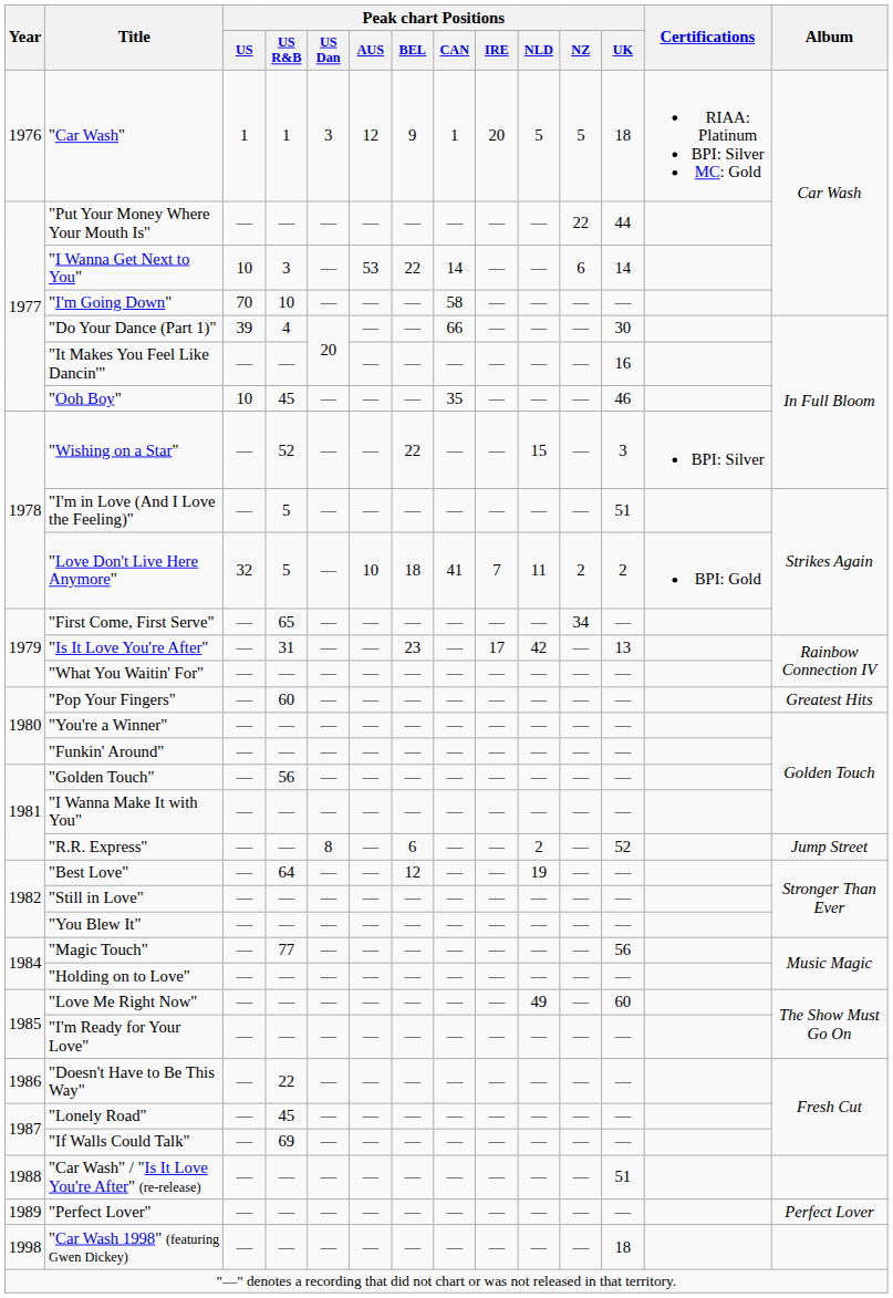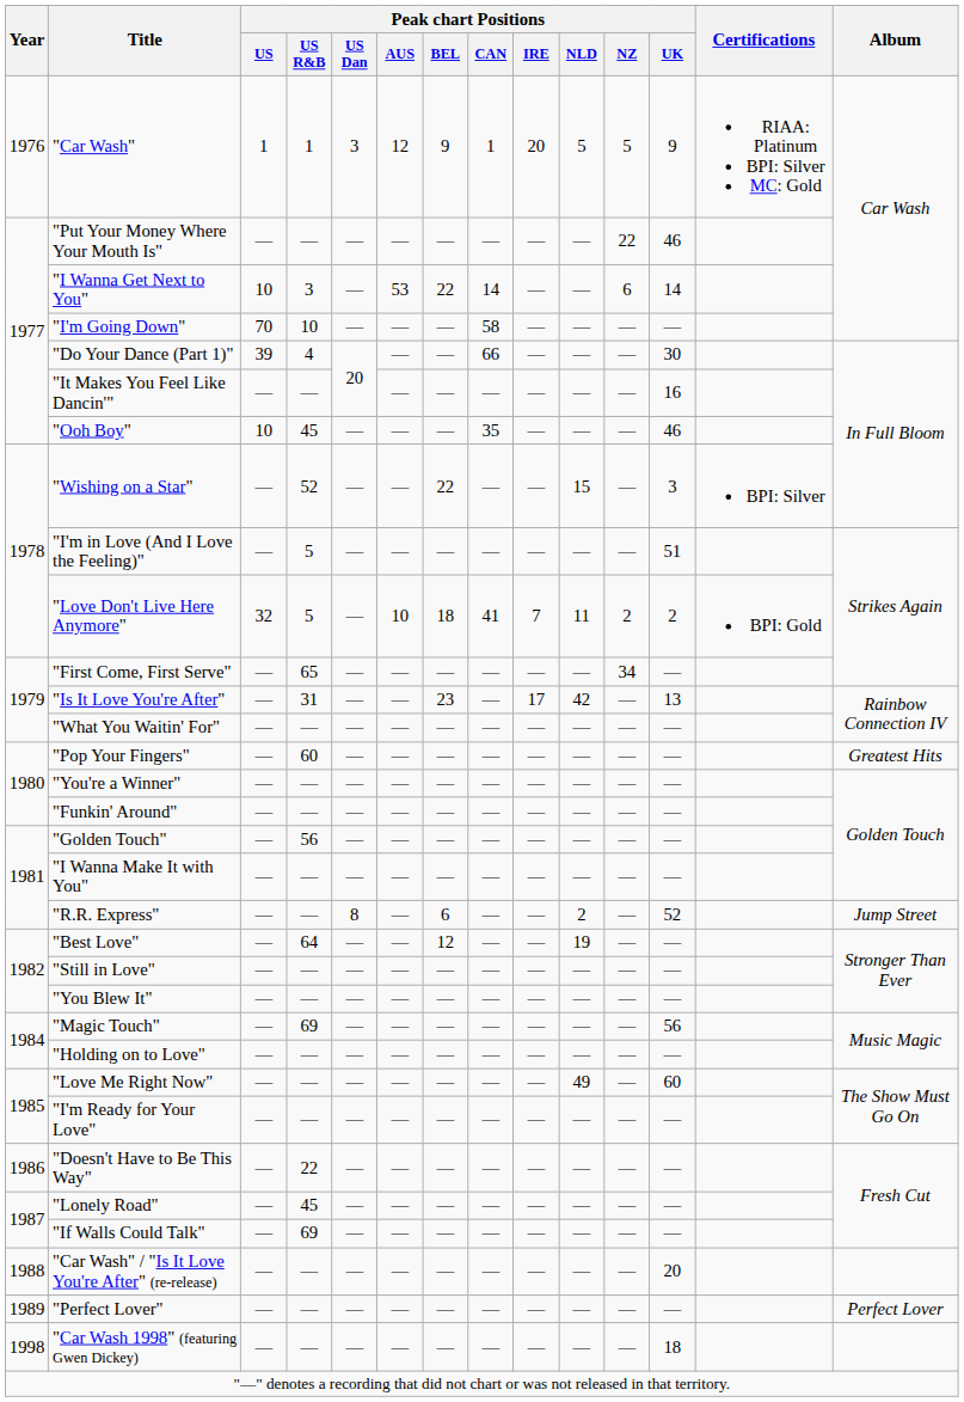 <table class="wikitable" style="text-align:center;">
 <tr>
 <th rowspan="2">Year</th>
 <th rowspan="2">Title</th>
 <th colspan="10">Peak chart Positions</th>
 <th rowspan="2"><a href='#'>Certifications</a></th>
 <th rowspan="2">Album</th>
 </tr>
 <tr style="font-size:smaller;">
 <th width="35"><a href='#'>US</a><br></th>
 <th width="35"><a href='#'>US R&B</a><br></th>
 <th width="35"><a href='#'>US Dan</a><br></th>
 <th width="35"><a href='#'>AUS</a><br></th>
 <th width="35"><a href='#'>BEL</a><br></th>
 <th width="35"><a href='#'>CAN</a><br></th>
 <th width="35"><a href='#'>IRE</a><br></th>
 <th width="35"><a href='#'>NLD</a><br></th>
 <th width="35"><a href='#'>NZ</a><br></th>
 <th width="35"><a href='#'>UK</a><br></th>
 </tr>
 <tr>
 <td rowspan="1">1976</td>
 <td align=left>"<a href='#'>Car Wash</a>"</td>
 <td>1</td>
 <td>1</td>
 <td>3</td>
 <td>12</td>
 <td>9</td>
 <td>1</td>
 <td>20</td>
 <td>5</td>
 <td>5</td>
-<td>18</td>
+<td>9</td>
 <td><br><ul><li>RIAA: Platinum</li><li>BPI: Silver</li><li><a href='#'>MC</a>: Gold</li></ul></td>
 <td rowspan="4"><em>Car Wash</em></td>
 </tr>
 <tr>
 <td rowspan="6">1977</td>
 <td align=left>"Put Your Money Where Your Mouth Is"</td>
 <td>—</td>
 <td>—</td>
 <td>—</td>
 <td>—</td>
 <td>—</td>
 <td>—</td>
 <td>—</td>
 <td>—</td>
 <td>22</td>
-<td>44</td>
+<td>46</td>
 <td></td>
 </tr>
 <tr>
 <td align=left>"<a href='#'>I Wanna Get Next to You</a>"</td>
 <td>10</td>
 <td>3</td>
 <td>—</td>
 <td>53</td>
 <td>22</td>
 <td>14</td>
 <td>—</td>
 <td>—</td>
 <td>6</td>
 <td>14</td>
 <td></td>
 </tr>
 <tr>
 <td align=left>"<a href='#'>I'm Going Down</a>"</td>
 <td>70</td>
 <td>10</td>
 <td>—</td>
 <td>—</td>
 <td>—</td>
 <td>58</td>
 <td>—</td>
 <td>—</td>
 <td>—</td>
 <td>—</td>
 <td></td>
 </tr>
 <tr>
 <td align=left>"Do Your Dance (Part 1)"</td>
 <td>39</td>
 <td>4</td>
 <td rowspan="2">20</td>
 <td>—</td>
 <td>—</td>
 <td>66</td>
 <td>—</td>
 <td>—</td>
 <td>—</td>
 <td>30</td>
 <td></td>
 <td rowspan="4"><em>In Full Bloom</em></td>
 </tr>
 <tr>
 <td align=left>"It Makes You Feel Like Dancin'"</td>
 <td>—</td>
 <td>—</td>
 <td>—</td>
 <td>—</td>
 <td>—</td>
 <td>—</td>
 <td>—</td>
 <td>—</td>
 <td>16</td>
 <td></td>
 </tr>
 <tr>
 <td align=left>"<a href='#'>Ooh Boy</a>"</td>
 <td>10</td>
 <td>45</td>
 <td>—</td>
 <td>—</td>
 <td>—</td>
 <td>35</td>
 <td>—</td>
 <td>—</td>
 <td>—</td>
 <td>46</td>
 <td></td>
 </tr>
 <tr>
 <td rowspan="3">1978</td>
 <td align=left>"<a href='#'>Wishing on a Star</a>"</td>
 <td>—</td>
 <td>52</td>
 <td>—</td>
 <td>—</td>
 <td>22</td>
 <td>—</td>
 <td>—</td>
 <td>15</td>
 <td>—</td>
 <td>3</td>
 <td><br><ul><li>BPI: Silver</li></ul></td>
 </tr>
 <tr>
 <td align=left>"I'm in Love (And I Love the Feeling)"</td>
 <td>—</td>
 <td>5</td>
 <td>—</td>
 <td>—</td>
 <td>—</td>
 <td>—</td>
 <td>—</td>
 <td>—</td>
 <td>—</td>
 <td>51</td>
 <td></td>
 <td rowspan="3"><em>Strikes Again</em></td>
 </tr>
 <tr>
 <td align=left>"<a href='#'>Love Don't Live Here Anymore</a>"</td>
 <td>32</td>
 <td>5</td>
 <td>—</td>
 <td>10</td>
 <td>18</td>
 <td>41</td>
 <td>7</td>
 <td>11</td>
 <td>2</td>
 <td>2</td>
 <td><br><ul><li>BPI: Gold</li></ul></td>
 </tr>
 <tr>
 <td rowspan="3">1979</td>
 <td align=left>"First Come, First Serve"</td>
 <td>—</td>
 <td>65</td>
 <td>—</td>
 <td>—</td>
 <td>—</td>
 <td>—</td>
 <td>—</td>
 <td>—</td>
 <td>34</td>
 <td>—</td>
 <td></td>
 </tr>
 <tr>
 <td align=left>"<a href='#'>Is It Love You're After</a>"</td>
 <td>—</td>
 <td>31</td>
 <td>—</td>
 <td>—</td>
 <td>23</td>
 <td>—</td>
 <td>17</td>
 <td>42</td>
 <td>—</td>
 <td>13</td>
 <td></td>
 <td rowspan="2"><em>Rainbow Connection IV</em></td>
 </tr>
 <tr>
 <td align=left>"What You Waitin' For"</td>
 <td>—</td>
 <td>—</td>
 <td>—</td>
 <td>—</td>
 <td>—</td>
 <td>—</td>
 <td>—</td>
 <td>—</td>
 <td>—</td>
 <td>—</td>
 <td></td>
 </tr>
 <tr>
 <td rowspan="3">1980</td>
 <td align=left>"Pop Your Fingers"</td>
 <td>—</td>
 <td>60</td>
 <td>—</td>
 <td>—</td>
 <td>—</td>
 <td>—</td>
 <td>—</td>
 <td>—</td>
 <td>—</td>
 <td>—</td>
 <td></td>
 <td><em>Greatest Hits</em></td>
 </tr>
 <tr>
 <td align=left>"You're a Winner"</td>
 <td>—</td>
 <td>—</td>
 <td>—</td>
 <td>—</td>
 <td>—</td>
 <td>—</td>
 <td>—</td>
 <td>—</td>
 <td>—</td>
 <td>—</td>
 <td></td>
 <td rowspan="4"><em>Golden Touch</em></td>
 </tr>
 <tr>
 <td align=left>"Funkin' Around"</td>
 <td>—</td>
 <td>—</td>
 <td>—</td>
 <td>—</td>
 <td>—</td>
 <td>—</td>
 <td>—</td>
 <td>—</td>
 <td>—</td>
 <td>—</td>
 <td></td>
 </tr>
 <tr>
 <td rowspan="3">1981</td>
 <td align=left>"Golden Touch"</td>
 <td>—</td>
 <td>56</td>
 <td>—</td>
 <td>—</td>
 <td>—</td>
 <td>—</td>
 <td>—</td>
 <td>—</td>
 <td>—</td>
 <td>—</td>
 <td></td>
 </tr>
 <tr>
 <td align=left>"I Wanna Make It with You"</td>
 <td>—</td>
 <td>—</td>
 <td>—</td>
 <td>—</td>
 <td>—</td>
 <td>—</td>
 <td>—</td>
 <td>—</td>
 <td>—</td>
 <td>—</td>
 <td></td>
 </tr>
 <tr>
 <td align=left>"R.R. Express"</td>
 <td>—</td>
 <td>—</td>
 <td>8</td>
 <td>—</td>
 <td>6</td>
 <td>—</td>
 <td>—</td>
 <td>2</td>
 <td>—</td>
 <td>52</td>
 <td></td>
 <td><em>Jump Street</em></td>
 </tr>
 <tr>
 <td rowspan="3">1982</td>
 <td align=left>"Best Love"</td>
 <td>—</td>
 <td>64</td>
 <td>—</td>
 <td>—</td>
 <td>12</td>
 <td>—</td>
 <td>—</td>
 <td>19</td>
 <td>—</td>
 <td>—</td>
 <td></td>
 <td rowspan="3"><em>Stronger Than Ever</em></td>
 </tr>
 <tr>
 <td align=left>"Still in Love"</td>
 <td>—</td>
 <td>—</td>
 <td>—</td>
 <td>—</td>
 <td>—</td>
 <td>—</td>
 <td>—</td>
 <td>—</td>
 <td>—</td>
 <td>—</td>
 <td></td>
 </tr>
 <tr>
 <td align=left>"You Blew It"</td>
 <td>—</td>
 <td>—</td>
 <td>—</td>
 <td>—</td>
 <td>—</td>
 <td>—</td>
 <td>—</td>
 <td>—</td>
 <td>—</td>
 <td>—</td>
 <td></td>
 </tr>
 <tr>
 <td rowspan="2">1984</td>
 <td align=left>"Magic Touch"</td>
 <td>—</td>
-<td>77</td>
+<td>69</td>
 <td>—</td>
 <td>—</td>
 <td>—</td>
 <td>—</td>
 <td>—</td>
 <td>—</td>
 <td>—</td>
 <td>56</td>
 <td></td>
 <td rowspan="2"><em>Music Magic</em></td>
 </tr>
 <tr>
 <td align=left>"Holding on to Love"</td>
 <td>—</td>
 <td>—</td>
 <td>—</td>
 <td>—</td>
 <td>—</td>
 <td>—</td>
 <td>—</td>
 <td>—</td>
 <td>—</td>
 <td>—</td>
 <td></td>
 </tr>
 <tr>
 <td rowspan="2">1985</td>
 <td align=left>"Love Me Right Now"</td>
 <td>—</td>
 <td>—</td>
 <td>—</td>
 <td>—</td>
 <td>—</td>
 <td>—</td>
 <td>—</td>
 <td>49</td>
 <td>—</td>
 <td>60</td>
 <td></td>
 <td rowspan="2"><em>The Show Must Go On</em></td>
 </tr>
 <tr>
 <td align=left>"I'm Ready for Your Love"</td>
 <td>—</td>
 <td>—</td>
 <td>—</td>
 <td>—</td>
 <td>—</td>
 <td>—</td>
 <td>—</td>
 <td>—</td>
 <td>—</td>
 <td>—</td>
 <td></td>
 </tr>
 <tr>
 <td>1986</td>
 <td align=left>"Doesn't Have to Be This Way"</td>
 <td>—</td>
 <td>22</td>
 <td>—</td>
 <td>—</td>
 <td>—</td>
 <td>—</td>
 <td>—</td>
 <td>—</td>
 <td>—</td>
 <td>—</td>
 <td></td>
 <td rowspan="3"><em>Fresh Cut</em></td>
 </tr>
 <tr>
 <td rowspan="2">1987</td>
 <td align=left>"Lonely Road"</td>
 <td>—</td>
 <td>45</td>
 <td>—</td>
 <td>—</td>
 <td>—</td>
 <td>—</td>
 <td>—</td>
 <td>—</td>
 <td>—</td>
 <td>—</td>
 <td></td>
 </tr>
 <tr>
 <td align=left>"If Walls Could Talk"</td>
 <td>—</td>
 <td>69</td>
 <td>—</td>
 <td>—</td>
 <td>—</td>
 <td>—</td>
 <td>—</td>
 <td>—</td>
 <td>—</td>
 <td>—</td>
 <td></td>
 </tr>
 <tr>
 <td>1988</td>
 <td align=left>"Car Wash" / "<a href='#'>Is It Love You're After</a>" <small>(re-release)</small></td>
 <td>—</td>
 <td>—</td>
 <td>—</td>
 <td>—</td>
 <td>—</td>
 <td>—</td>
 <td>—</td>
 <td>—</td>
 <td>—</td>
-<td>51</td>
+<td>20</td>
 <td></td>
 <td></td>
 </tr>
 <tr>
 <td>1989</td>
 <td align=left>"Perfect Lover"</td>
 <td>—</td>
 <td>—</td>
 <td>—</td>
 <td>—</td>
 <td>—</td>
 <td>—</td>
 <td>—</td>
 <td>—</td>
 <td>—</td>
 <td>—</td>
 <td></td>
 <td><em>Perfect Lover</em></td>
 </tr>
 <tr>
 <td>1998</td>
 <td align=left>"<a href='#'>Car Wash 1998</a>" <small>(featuring Gwen Dickey)</small></td>
 <td>—</td>
 <td>—</td>
 <td>—</td>
 <td>—</td>
 <td>—</td>
 <td>—</td>
 <td>—</td>
 <td>—</td>
 <td>—</td>
 <td>18</td>
 <td></td>
 <td></td>
 </tr>
 <tr>
 <td colspan="15" style="font-size:90%">"—" denotes a recording that did not chart or was not released in that territory.</td>
 </tr>
 </table>
